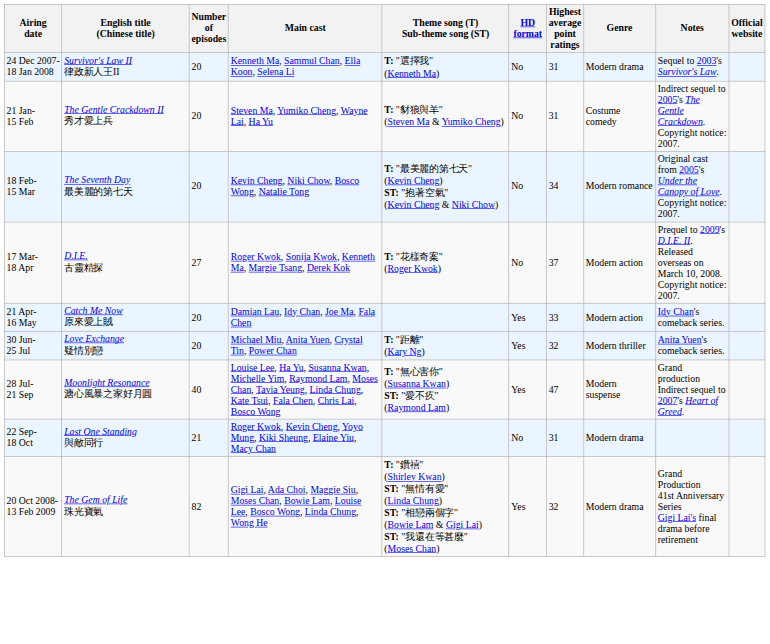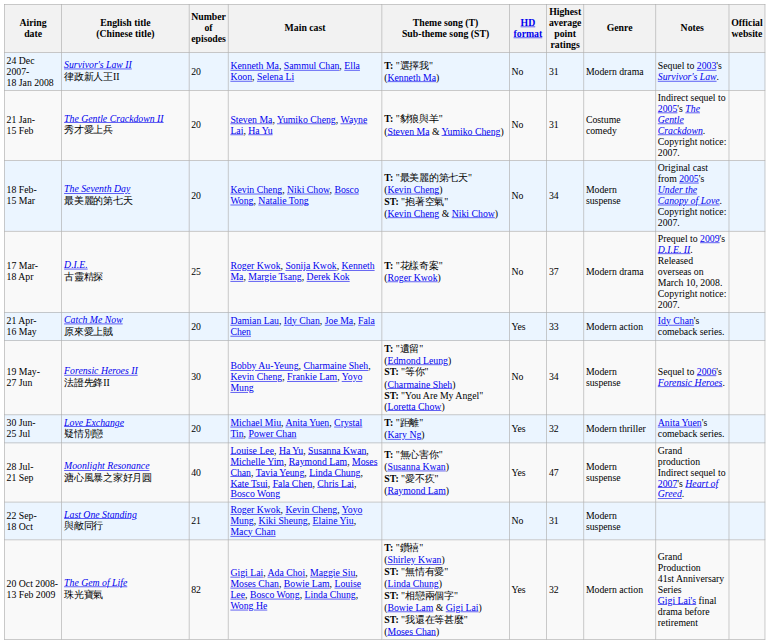 <table class="wikitable">
 <tr>
 <th align=center width=8% bgcolor="silver">Airing<br>date</th>
 <th align=center width=18% bgcolor="silver">English title <br> (Chinese title)</th>
 <th align=center width=5% bgcolor="silver">Number of episodes</th>
 <th align=center width=22% bgcolor="silver">Main cast</th>
 <th align=center width=18% bgcolor="silver">Theme song (T) <br>Sub-theme song (ST)</th>
 <th align=center width=5% bgcolor="silver"><a href='#'>HD <br> format</a></th>
 <th align=center width=2% bgcolor="silver">Highest average <br> point ratings</th>
 <th align=center width=10% bgcolor="silver">Genre</th>
 <th align=center width=10% bgcolor="silver">Notes</th>
 <th align=center width=1% bgcolor="silver">Official website</th>
 </tr>
 <tr ---- bgcolor="#ebf5ff">
 <td>24 Dec 2007-<br>18 Jan 2008</td>
 <td><em><a href='#'>Survivor's Law II</a></em> <br> 律政新人王II</td>
 <td>20</td>
 <td><a href='#'>Kenneth Ma</a>, <a href='#'>Sammul Chan</a>, <a href='#'>Ella Koon</a>, <a href='#'>Selena Li</a></td>
 <td><strong>T:</strong> "選擇我" <br> (<a href='#'>Kenneth Ma</a>)</td>
 <td>No</td>
 <td>31</td>
 <td>Modern drama</td>
 <td>Sequel to <a href='#'>2003</a>'s <em><a href='#'>Survivor's Law</a></em>.</td>
 <td></td>
 </tr>
 <tr>
 <td>21 Jan-<br> 15 Feb</td>
 <td><em><a href='#'>The Gentle Crackdown II</a></em> <br> 秀才愛上兵</td>
 <td>20</td>
 <td><a href='#'>Steven Ma</a>, <a href='#'>Yumiko Cheng</a>, <a href='#'>Wayne Lai</a>, <a href='#'>Ha Yu</a></td>
 <td><strong>T:</strong> "豺狼與羊" <br> (<a href='#'>Steven Ma</a> & <a href='#'>Yumiko Cheng</a>)</td>
 <td>No</td>
 <td>31 </td>
 <td>Costume comedy</td>
 <td>Indirect sequel to <a href='#'>2005</a>'s <em><a href='#'>The Gentle Crackdown</a></em>. Copyright notice: 2007.</td>
 <td></td>
 </tr>
 <tr ---- bgcolor="#ebf5ff">
 <td>18 Feb-<br> 15 Mar</td>
 <td><em><a href='#'>The Seventh Day</a></em> <br> 最美麗的第七天</td>
 <td>20</td>
 <td><a href='#'>Kevin Cheng</a>, <a href='#'>Niki Chow</a>, <a href='#'>Bosco Wong</a>, <a href='#'>Natalie Tong</a></td>
 <td><strong>T:</strong> "最美麗的第七天" <br> (<a href='#'>Kevin Cheng</a>) <br> <strong>ST:</strong> "抱著空氣" <br> (<a href='#'>Kevin Cheng</a> & <a href='#'>Niki Chow</a>)</td>
 <td>No</td>
 <td>34 </td>
-<td>Modern romance</td>
+<td>Modern suspense</td>
 <td>Original cast from <a href='#'>2005</a>'s <em><a href='#'>Under the Canopy of Love</a></em>. Copyright notice: 2007.</td>
 <td></td>
 </tr>
 <tr>
 <td>17 Mar- <br> 18 Apr</td>
 <td><em><a href='#'>D.I.E.</a></em> <br> 古靈精探</td>
-<td>27</td>
+<td>25</td>
 <td><a href='#'>Roger Kwok</a>, <a href='#'>Sonija Kwok</a>, <a href='#'>Kenneth Ma</a>, <a href='#'>Margie Tsang</a>, <a href='#'>Derek Kok</a></td>
 <td><strong>T:</strong> "花樣奇案" <br> (<a href='#'>Roger Kwok</a>)</td>
 <td>No</td>
 <td>37</td>
-<td>Modern action</td>
+<td>Modern drama</td>
 <td>Prequel to <a href='#'>2009</a>'s <em><a href='#'>D.I.E. II</a></em>.     Released overseas on March 10, 2008. Copyright notice: 2007.</td>
 <td></td>
 </tr>
 <tr ---- bgcolor="#ebf5ff">
 <td>21 Apr-<br> 16 May</td>
 <td><em><a href='#'>Catch Me Now</a></em> <br> 原來愛上賊</td>
 <td>20</td>
 <td><a href='#'>Damian Lau</a>, <a href='#'>Idy Chan</a>, <a href='#'>Joe Ma</a>, <a href='#'>Fala Chen</a></td>
 <td></td>
 <td>Yes</td>
 <td>33 </td>
 <td>Modern action</td>
 <td><a href='#'>Idy Chan</a>'s comeback series.</td>
+<td></td>
+</tr>
+<tr>
+<td>19 May-<br> 27 Jun</td>
+<td><em><a href='#'>Forensic Heroes II</a></em> <br> 法證先鋒II</td>
+<td>30</td>
+<td><a href='#'>Bobby Au-Yeung</a>, <a href='#'>Charmaine Sheh</a>, <a href='#'>Kevin Cheng</a>, <a href='#'>Frankie Lam</a>, <a href='#'>Yoyo Mung</a></td>
+<td><strong>T:</strong> "遺留" <br> (<a href='#'>Edmond Leung</a>) <br> <strong>ST:</strong> "等你" <br> (<a href='#'>Charmaine Sheh</a>) <br> <strong>ST:</strong> "You Are My Angel" <br> (<a href='#'>Loretta Chow</a>)</td>
+<td>No</td>
+<td>34 </td>
+<td>Modern suspense</td>
+<td>Sequel to <a href='#'>2006</a>'s <em><a href='#'>Forensic Heroes</a></em>.</td>
 <td></td>
 </tr>
 <tr ---- bgcolor="#ebf5ff">
 <td>30 Jun-<br> 25 Jul</td>
 <td><em><a href='#'>Love Exchange</a></em> <br> 疑情別戀</td>
 <td>20</td>
 <td><a href='#'>Michael Miu</a>, <a href='#'>Anita Yuen</a>, <a href='#'>Crystal Tin</a>, <a href='#'>Power Chan</a></td>
 <td><strong>T:</strong> "距離" <br> (<a href='#'>Kary Ng</a>)</td>
 <td>Yes</td>
 <td>32 </td>
 <td>Modern thriller</td>
 <td><a href='#'>Anita Yuen</a>'s comeback series.</td>
 <td></td>
 </tr>
 <tr>
 <td>28 Jul- <br> 21 Sep</td>
 <td><em><a href='#'>Moonlight Resonance</a></em> <br> 溏心風暴之家好月圓</td>
 <td>40</td>
 <td><a href='#'>Louise Lee</a>, <a href='#'>Ha Yu</a>, <a href='#'>Susanna Kwan</a>, <a href='#'>Michelle Yim</a>, <a href='#'>Raymond Lam</a>, <a href='#'>Moses Chan</a>,  <a href='#'>Tavia Yeung</a>, <a href='#'>Linda Chung</a>, <a href='#'>Kate Tsui</a>, <a href='#'>Fala Chen</a>, <a href='#'>Chris Lai</a>, <a href='#'>Bosco Wong</a></td>
 <td><strong>T:</strong> "無心害你" <br>(<a href='#'>Susanna Kwan</a>)<br><strong>ST:</strong> "愛不疚" <br> (<a href='#'>Raymond Lam</a>)</td>
 <td>Yes</td>
 <td>47 </td>
 <td>Modern suspense</td>
 <td>Grand production <br> Indirect sequel to <a href='#'>2007</a>'s <em><a href='#'>Heart of Greed</a></em>.</td>
 <td></td>
 </tr>
 <tr ---- bgcolor="#ebf5ff">
 <td>22 Sep- <br> 18 Oct</td>
 <td><em><a href='#'>Last One Standing</a></em> <br> 與敵同行</td>
 <td>21</td>
 <td><a href='#'>Roger Kwok</a>, <a href='#'>Kevin Cheng</a>, <a href='#'>Yoyo Mung</a>, <a href='#'>Kiki Sheung</a>, <a href='#'>Elaine Yiu</a>, <a href='#'>Macy Chan</a></td>
 <td></td>
 <td>No</td>
 <td>31 </td>
-<td>Modern drama</td>
+<td>Modern suspense</td>
 <td></td>
 <td></td>
 </tr>
 <tr>
 <td>20 Oct 2008- <br> 13 Feb 2009</td>
 <td><em><a href='#'>The Gem of Life</a></em> <br> 珠光寶氣</td>
 <td>82</td>
 <td><a href='#'>Gigi Lai</a>, <a href='#'>Ada Choi</a>, <a href='#'>Maggie Siu</a>, <a href='#'>Moses Chan</a>, <a href='#'>Bowie Lam</a>, <a href='#'>Louise Lee</a>, <a href='#'>Bosco Wong</a>, <a href='#'>Linda Chung</a>, <a href='#'>Wong He</a></td>
 <td><strong>T:</strong> "鑽禧" <br> (<a href='#'>Shirley Kwan</a>) <br> <strong>ST:</strong> "無情有愛" <br> (<a href='#'>Linda Chung</a>)  <br> <strong>ST:</strong> "相戀兩個字" <br> (<a href='#'>Bowie Lam</a> & <a href='#'>Gigi Lai</a>) <br> <strong>ST:</strong> "我還在等甚麼" <br> (<a href='#'>Moses Chan</a>)</td>
 <td>Yes</td>
 <td>32 </td>
-<td>Modern drama</td>
+<td>Modern action</td>
 <td>Grand Production <br> 41st Anniversary Series <br> <a href='#'>Gigi Lai's</a> final drama before retirement</td>
 <td></td>
 </tr>
 </table>
